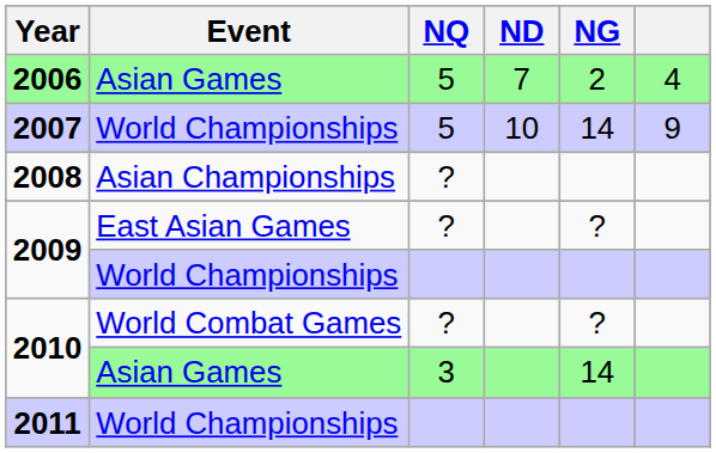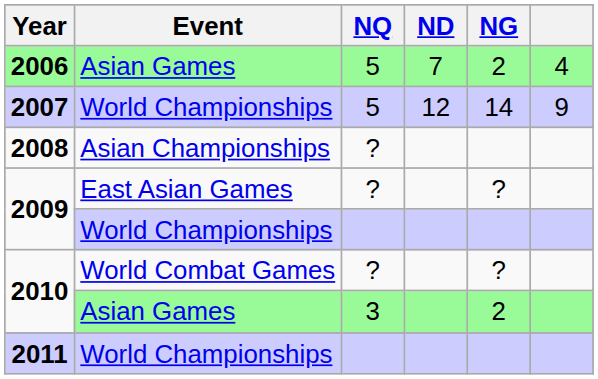 <table class="wikitable" style="text-align:center; font-size:95%;">
 <tr>
 <th align="center">Year</th>
 <th align="center">Event</th>
 <th style="width:30px;"><a href='#'>NQ</a></th>
 <th style="width:30px;"><a href='#'>ND</a></th>
 <th style="width:30px;"><a href='#'>NG</a></th>
 <th style="width:30px;"></th>
 </tr>
 <tr style="background:#98fb98;">
 <td><strong>2006</strong></td>
 <td align="left"><a href='#'>Asian Games</a></td>
 <td>5</td>
 <td>7</td>
 <td>2</td>
 <td>4</td>
 </tr>
 <tr style="background:#ccf;">
 <td><strong>2007</strong></td>
 <td align="left"><a href='#'>World Championships</a></td>
 <td>5</td>
-<td>10</td>
+<td>12</td>
 <td>14</td>
 <td>9</td>
 </tr>
 <tr>
 <td><strong>2008</strong></td>
 <td align="left"><a href='#'>Asian Championships</a></td>
 <td>?</td>
 <td></td>
 <td></td>
 <td></td>
 </tr>
 <tr>
 <td rowspan="2"><strong>2009</strong></td>
 <td align="left"><a href='#'>East Asian Games</a></td>
 <td>?</td>
 <td></td>
 <td>?</td>
 <td></td>
 </tr>
 <tr style="background:#ccf;">
 <td align="left"><a href='#'>World Championships</a></td>
 <td></td>
 <td></td>
 <td></td>
 <td></td>
 </tr>
 <tr>
 <td rowspan="2"><strong>2010</strong></td>
 <td align="left"><a href='#'>World Combat Games</a></td>
 <td>?</td>
 <td></td>
 <td>?</td>
 <td></td>
 </tr>
 <tr style="background:#98fb98;">
 <td align="left"><a href='#'>Asian Games</a></td>
 <td>3</td>
 <td></td>
-<td>14</td>
+<td>2</td>
 <td></td>
 </tr>
 <tr style="background:#ccf;">
 <td><strong>2011</strong></td>
 <td align="left"><a href='#'>World Championships</a></td>
 <td></td>
 <td></td>
 <td></td>
 <td></td>
 </tr>
 </table>
